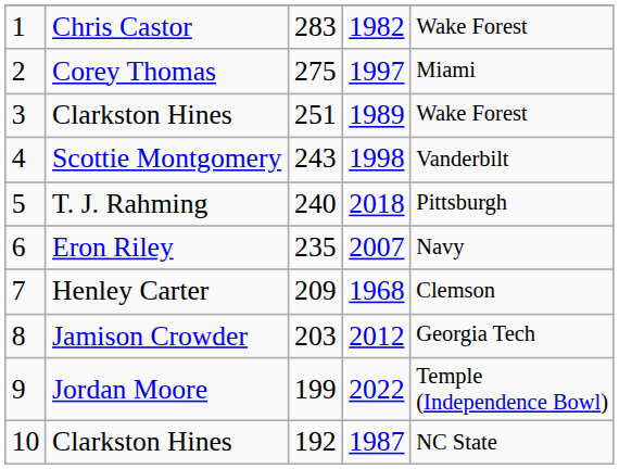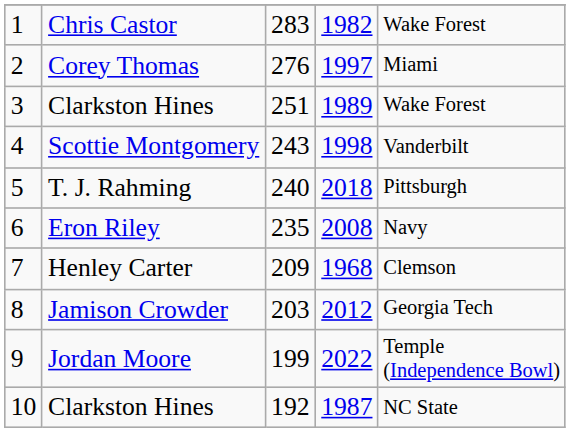 <table class="wikitable">
 <tr>
 </tr>
 <tr>
 <td>1</td>
 <td><a href='#'>Chris Castor</a></td>
 <td>283</td>
 <td><a href='#'>1982</a></td>
 <td style="font-size:80%;">Wake Forest</td>
 </tr>
 <tr>
 <td>2</td>
 <td><a href='#'>Corey Thomas</a></td>
-<td>275</td>
+<td>276</td>
 <td><a href='#'>1997</a></td>
 <td style="font-size:80%;">Miami</td>
 </tr>
 <tr>
 <td>3</td>
 <td>Clarkston Hines</td>
 <td>251</td>
 <td><a href='#'>1989</a></td>
 <td style="font-size:80%;">Wake Forest</td>
 </tr>
 <tr>
 <td>4</td>
 <td><a href='#'>Scottie Montgomery</a></td>
 <td>243</td>
 <td><a href='#'>1998</a></td>
 <td style="font-size:80%;">Vanderbilt</td>
 </tr>
 <tr>
 <td>5</td>
 <td>T. J. Rahming</td>
 <td>240</td>
 <td><a href='#'>2018</a></td>
 <td style="font-size:80%;">Pittsburgh</td>
 </tr>
 <tr>
 <td>6</td>
 <td><a href='#'>Eron Riley</a></td>
 <td>235</td>
-<td><a href='#'>2007</a></td>
+<td><a href='#'>2008</a></td>
 <td style="font-size:80%;">Navy</td>
 </tr>
 <tr>
 <td>7</td>
 <td>Henley Carter</td>
 <td>209</td>
 <td><a href='#'>1968</a></td>
 <td style="font-size:80%;">Clemson</td>
 </tr>
 <tr>
 <td>8</td>
 <td><a href='#'>Jamison Crowder</a></td>
 <td>203</td>
 <td><a href='#'>2012</a></td>
 <td style="font-size:80%;">Georgia Tech</td>
 </tr>
 <tr>
 <td>9</td>
 <td><a href='#'>Jordan Moore</a></td>
 <td>199</td>
 <td><a href='#'>2022</a></td>
 <td style="font-size:80%;">Temple<br>(<a href='#'>Independence Bowl</a>)</td>
 </tr>
 <tr>
 <td>10</td>
 <td>Clarkston Hines</td>
 <td>192</td>
 <td><a href='#'>1987</a></td>
 <td style="font-size:80%;">NC State</td>
 </tr>
 </table>
